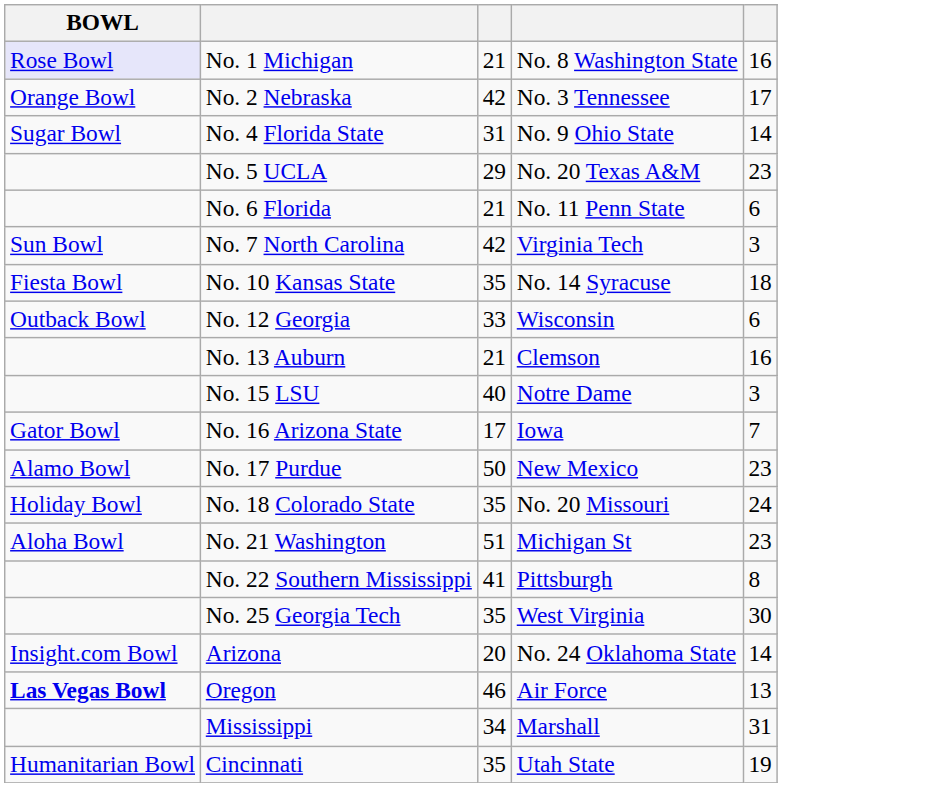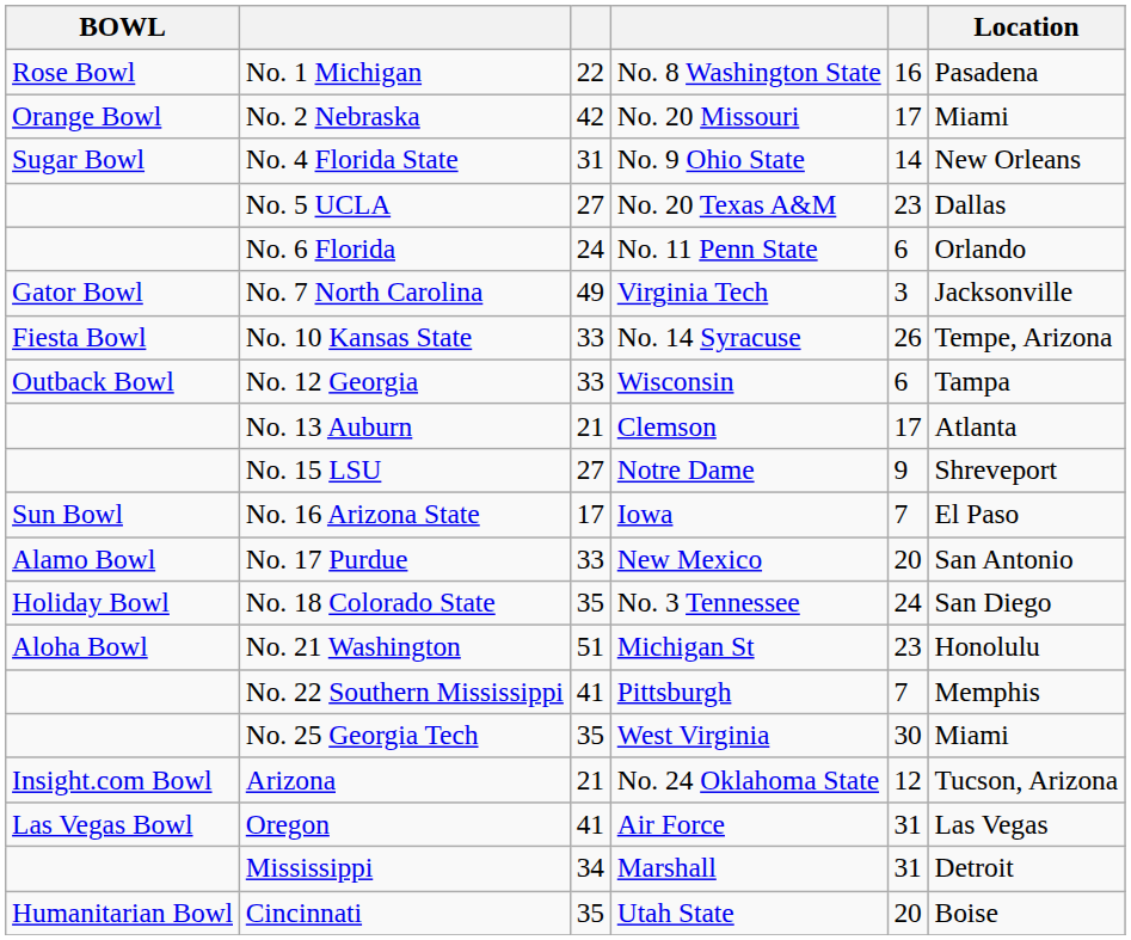 <table class="wikitable">
 <tr>
 <th>BOWL</th>
 <th></th>
 <th></th>
 <th></th>
 <th></th>
+<th>Location</th>
 </tr>
 <tr>
-<td style="background: lavender;"><a href='#'>Rose Bowl</a></td>
+<td><a href='#'>Rose Bowl</a></td>
 <td>No. 1 <a href='#'>Michigan</a></td>
-<td>21</td>
+<td>22</td>
 <td>No. 8 <a href='#'>Washington State</a></td>
 <td>16</td>
+<td>Pasadena</td>
 </tr>
 <tr>
 <td><a href='#'>Orange Bowl</a></td>
 <td>No. 2 <a href='#'>Nebraska</a></td>
 <td>42</td>
-<td>No. 3 <a href='#'>Tennessee</a></td>
+<td>No. 20 <a href='#'>Missouri</a></td>
 <td>17</td>
+<td>Miami</td>
 </tr>
 <tr>
 <td><a href='#'>Sugar Bowl</a></td>
 <td>No. 4 <a href='#'>Florida State</a></td>
 <td>31</td>
 <td>No. 9 <a href='#'>Ohio State</a></td>
 <td>14</td>
+<td>New Orleans</td>
 </tr>
 <tr>
 <td></td>
 <td>No. 5 <a href='#'>UCLA</a></td>
-<td>29</td>
+<td>27</td>
 <td>No. 20 <a href='#'>Texas A&M</a></td>
 <td>23</td>
+<td>Dallas</td>
 </tr>
 <tr>
 <td></td>
 <td>No. 6 <a href='#'>Florida</a></td>
-<td>21</td>
+<td>24</td>
 <td>No. 11 <a href='#'>Penn State</a></td>
 <td>6</td>
+<td>Orlando</td>
 </tr>
 <tr>
-<td><a href='#'>Sun Bowl</a></td>
+<td><a href='#'>Gator Bowl</a></td>
 <td>No. 7 <a href='#'>North Carolina</a></td>
-<td>42</td>
+<td>49</td>
 <td><a href='#'>Virginia Tech</a></td>
 <td>3</td>
+<td>Jacksonville</td>
 </tr>
 <tr>
 <td><a href='#'>Fiesta Bowl</a></td>
 <td>No. 10 <a href='#'>Kansas State</a></td>
-<td>35</td>
+<td>33</td>
 <td>No. 14 <a href='#'>Syracuse</a></td>
-<td>18</td>
+<td>26</td>
+<td>Tempe, Arizona</td>
 </tr>
 <tr>
 <td><a href='#'>Outback Bowl</a></td>
 <td>No. 12 <a href='#'>Georgia</a></td>
 <td>33</td>
 <td><a href='#'>Wisconsin</a></td>
 <td>6</td>
+<td>Tampa</td>
 </tr>
 <tr>
 <td></td>
 <td>No. 13 <a href='#'>Auburn</a></td>
 <td>21</td>
 <td><a href='#'>Clemson</a></td>
-<td>16</td>
+<td>17</td>
+<td>Atlanta</td>
 </tr>
 <tr>
 <td></td>
 <td>No. 15 <a href='#'>LSU</a></td>
-<td>40</td>
+<td>27</td>
 <td><a href='#'>Notre Dame</a></td>
-<td>3</td>
+<td>9</td>
+<td>Shreveport</td>
 </tr>
 <tr>
-<td><a href='#'>Gator Bowl</a></td>
+<td><a href='#'>Sun Bowl</a></td>
 <td>No. 16 <a href='#'>Arizona State</a></td>
 <td>17</td>
 <td><a href='#'>Iowa</a></td>
 <td>7</td>
+<td>El Paso</td>
 </tr>
 <tr>
 <td><a href='#'>Alamo Bowl</a></td>
 <td>No. 17 <a href='#'>Purdue</a></td>
-<td>50</td>
+<td>33</td>
 <td><a href='#'>New Mexico</a></td>
-<td>23</td>
+<td>20</td>
+<td>San Antonio</td>
 </tr>
 <tr>
 <td><a href='#'>Holiday Bowl</a></td>
 <td>No. 18 <a href='#'>Colorado State</a></td>
 <td>35</td>
-<td>No. 20 <a href='#'>Missouri</a></td>
+<td>No. 3 <a href='#'>Tennessee</a></td>
 <td>24</td>
+<td>San Diego</td>
 </tr>
 <tr>
 <td><a href='#'>Aloha Bowl</a></td>
 <td>No. 21 <a href='#'>Washington</a></td>
 <td>51</td>
 <td><a href='#'>Michigan St</a></td>
 <td>23</td>
+<td>Honolulu</td>
 </tr>
 <tr>
 <td></td>
 <td>No. 22 <a href='#'>Southern Mississippi</a></td>
 <td>41</td>
 <td><a href='#'>Pittsburgh</a></td>
-<td>8</td>
+<td>7</td>
+<td>Memphis</td>
 </tr>
 <tr>
 <td></td>
 <td>No. 25 <a href='#'>Georgia Tech</a></td>
 <td>35</td>
 <td><a href='#'>West Virginia</a></td>
 <td>30</td>
+<td>Miami</td>
 </tr>
 <tr>
 <td><a href='#'>Insight.com Bowl</a></td>
 <td><a href='#'>Arizona</a></td>
-<td>20</td>
+<td>21</td>
 <td>No. 24 <a href='#'>Oklahoma State</a></td>
-<td>14</td>
+<td>12</td>
+<td>Tucson, Arizona</td>
 </tr>
 <tr>
-<td><strong><a href='#'>Las Vegas Bowl</a></strong></td>
+<td><a href='#'>Las Vegas Bowl</a></td>
 <td><a href='#'>Oregon</a></td>
-<td>46</td>
+<td>41</td>
 <td><a href='#'>Air Force</a></td>
-<td>13</td>
+<td>31</td>
+<td>Las Vegas</td>
 </tr>
 <tr>
 <td></td>
 <td><a href='#'>Mississippi</a></td>
 <td>34</td>
 <td><a href='#'>Marshall</a></td>
 <td>31</td>
+<td>Detroit</td>
 </tr>
 <tr>
 <td><a href='#'>Humanitarian Bowl</a></td>
 <td><a href='#'>Cincinnati</a></td>
 <td>35</td>
 <td><a href='#'>Utah State</a></td>
-<td>19</td>
+<td>20</td>
+<td>Boise</td>
 </tr>
 </table>
